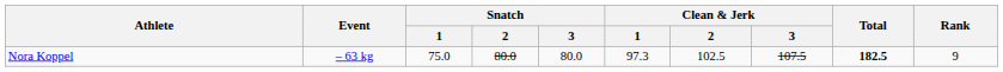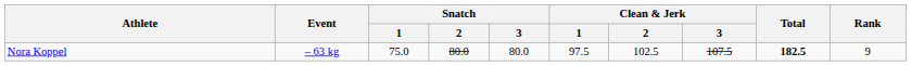 <table class="wikitable"  style="font-size:90%; width:90%;">
 <tr>
 <th rowspan="2">Athlete</th>
 <th rowspan="2">Event</th>
 <th colspan="3">Snatch</th>
 <th colspan="3">Clean & Jerk</th>
 <th rowspan="2">Total</th>
 <th rowspan="2">Rank</th>
 </tr>
 <tr>
 <th>1</th>
 <th>2</th>
 <th>3</th>
 <th>1</th>
 <th>2</th>
 <th>3</th>
 </tr>
 <tr>
 <td width=30%><a href='#'>Nora Koppel</a></td>
 <td align=center><a href='#'>– 63 kg</a></td>
 <td align=center>75.0</td>
 <td align=center><s>80.0</s></td>
 <td align=center>80.0</td>
-<td align=center>97.3</td>
+<td align=center>97.5</td>
 <td align=center>102.5</td>
 <td align=center><s>107.5</s></td>
 <td align=center><strong>182.5</strong></td>
 <td align=center>9</td>
 </tr>
 </table>
